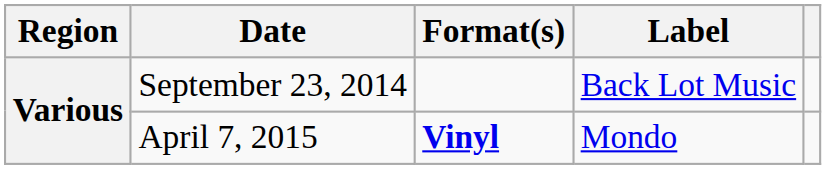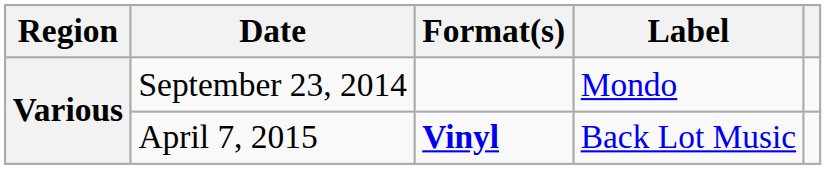 <table class="wikitable plainrowheaders">
 <tr>
 <th scope="col">Region</th>
 <th scope="col">Date</th>
 <th scope="col">Format(s)</th>
 <th scope="col">Label</th>
 <th scope="col"></th>
 </tr>
 <tr>
 <th scope="row" rowspan="2">Various</th>
 <td>September 23, 2014</td>
 <td></td>
-<td><a href='#'>Back Lot Music</a></td>
+<td><a href='#'>Mondo</a></td>
 <td align="center"></td>
 </tr>
 <tr>
 <td>April 7, 2015</td>
 <td><strong><a href='#'>Vinyl</a></strong></td>
-<td><a href='#'>Mondo</a></td>
+<td><a href='#'>Back Lot Music</a></td>
 <td align="center"></td>
 </tr>
 </table>
